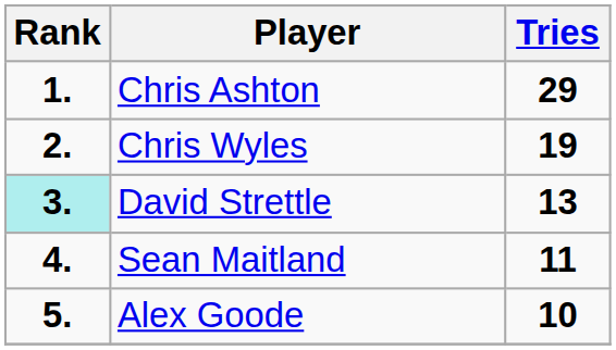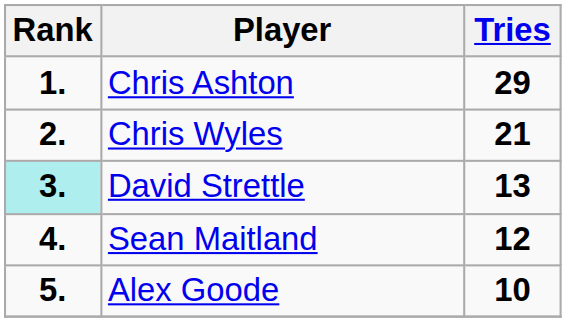 <table class="wikitable sticky-header">
 <tr>
 <th width=35>Rank</th>
 <th width=170>Player</th>
 <th width=40><a href='#'>Tries</a></th>
 </tr>
 <tr>
 <td align=center><strong>1.</strong></td>
 <td> <a href='#'>Chris Ashton</a></td>
 <td align=center><strong>29</strong></td>
 </tr>
 <tr>
 <td align=center><strong>2.</strong></td>
 <td> <a href='#'>Chris Wyles</a></td>
-<td align=center><strong>19</strong></td>
+<td align=center><strong>21</strong></td>
 </tr>
 <tr>
 <td align=center style="background: paleturquoise;"><strong>3.</strong></td>
 <td> <a href='#'>David Strettle</a></td>
 <td align=center><strong>13</strong></td>
 </tr>
 <tr>
 <td align=center><strong>4.</strong></td>
 <td> <a href='#'>Sean Maitland</a></td>
-<td align=center><strong>11</strong></td>
+<td align=center><strong>12</strong></td>
 </tr>
 <tr>
 <td align=center><strong>5.</strong></td>
 <td> <a href='#'>Alex Goode</a></td>
 <td align=center><strong>10</strong></td>
 </tr>
 <tr>
 </tr>
 </table>
